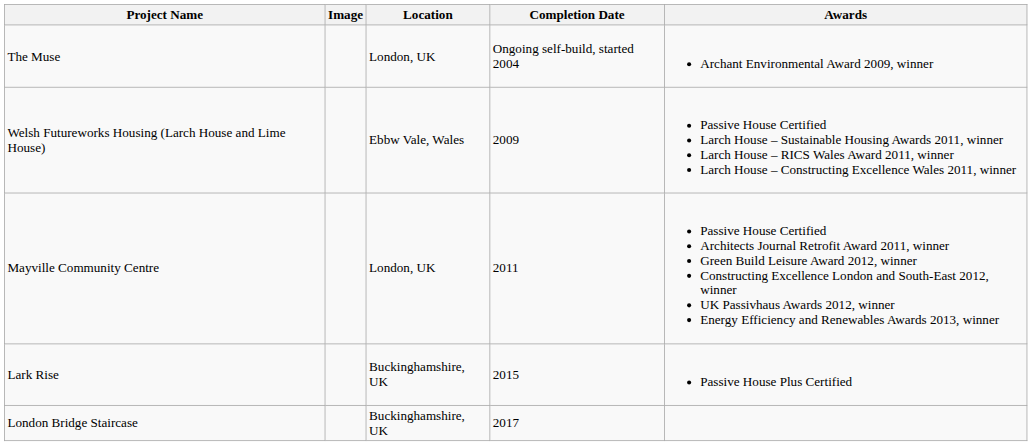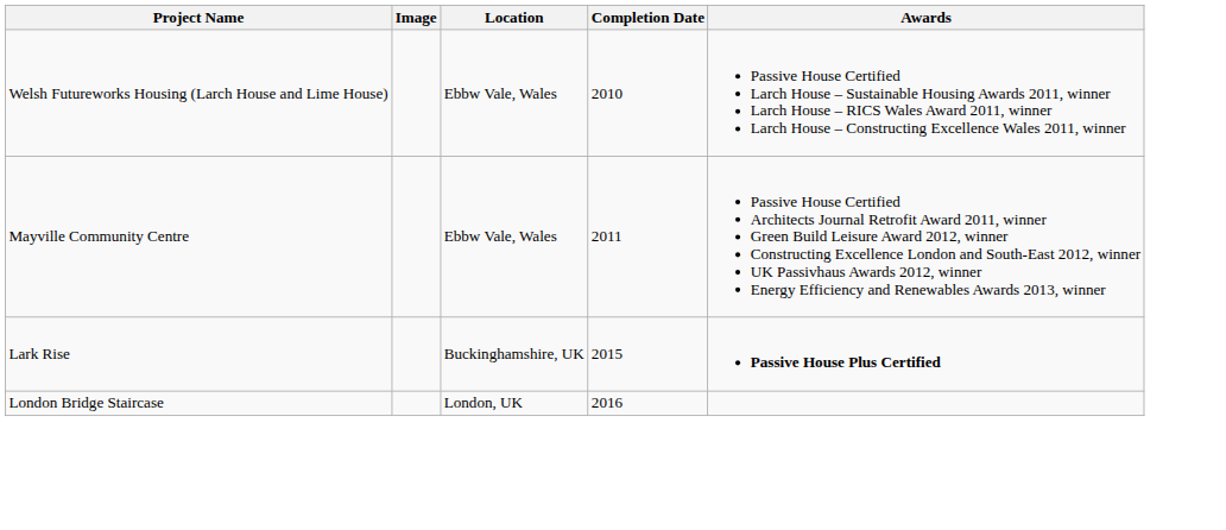 <table class="wikitable">
 <tr>
 <th>Project Name</th>
 <th>Image</th>
 <th>Location</th>
 <th>Completion Date</th>
 <th>Awards</th>
 </tr>
 <tr>
-<td>The Muse</td>
-<td></td>
-<td>London, UK</td>
-<td>Ongoing self-build, started 2004</td>
-<td><br><ul><li>Archant Environmental Award 2009, winner</li></ul></td>
-</tr>
-<tr>
 <td>Welsh Futureworks Housing (Larch House and Lime House)</td>
 <td></td>
 <td>Ebbw Vale, Wales</td>
-<td>2009</td>
+<td>2010</td>
 <td><br><ul><li>Passive House Certified</li><li>Larch House – Sustainable Housing Awards 2011, winner</li><li>Larch House – RICS Wales Award 2011, winner</li><li>Larch House – Constructing Excellence Wales 2011, winner</li></ul></td>
 </tr>
 <tr>
 <td>Mayville Community Centre</td>
 <td></td>
-<td>London, UK</td>
+<td>Ebbw Vale, Wales</td>
 <td>2011</td>
 <td><br><ul><li>Passive House Certified</li><li>Architects Journal Retrofit Award 2011, winner</li><li>Green Build Leisure Award 2012, winner</li><li>Constructing Excellence London and South-East 2012, winner</li><li>UK Passivhaus Awards 2012, winner</li><li>Energy Efficiency and Renewables Awards 2013, winner</li></ul></td>
 </tr>
 <tr>
 <td>Lark Rise</td>
 <td></td>
 <td>Buckinghamshire, UK</td>
 <td>2015</td>
-<td><br><ul><li>Passive House Plus Certified</li></ul></td>
+<td><strong><br><ul><li>Passive House Plus Certified</li></ul></strong></td>
 </tr>
 <tr>
 <td>London Bridge Staircase</td>
 <td></td>
-<td>Buckinghamshire, UK</td>
-<td>2017</td>
+<td>London, UK</td>
+<td>2016</td>
 <td></td>
 </tr>
 </table>
